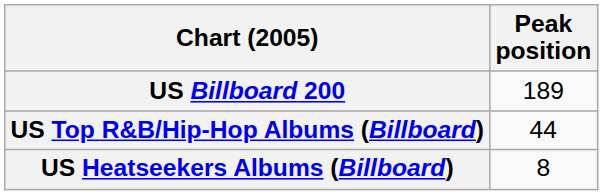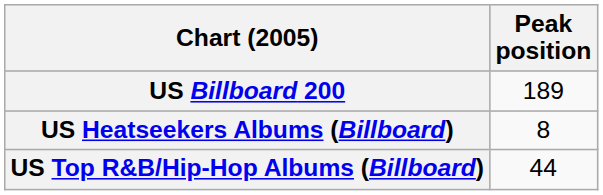 <table class="wikitable sortable plainrowheaders" style="text-align:center">
 <tr>
 <th scope="col">Chart (2005)</th>
 <th scope="col">Peak<br> position</th>
 </tr>
 <tr>
 <th scope="row">US <a href='#'><em>Billboard</em> 200</a></th>
 <td>189</td>
 </tr>
 <tr>
+<th scope="row">US <a href='#'>Heatseekers Albums</a> (<em><a href='#'>Billboard</a></em>)</th>
+<td>8</td>
+</tr>
+<tr>
 <th scope="row">US <a href='#'>Top R&B/Hip-Hop Albums</a> (<em><a href='#'>Billboard</a></em>)</th>
 <td>44</td>
 </tr>
-<tr>
-<th scope="row">US <a href='#'>Heatseekers Albums</a> (<em><a href='#'>Billboard</a></em>)</th>
-<td>8</td>
-</tr>
 </table>
